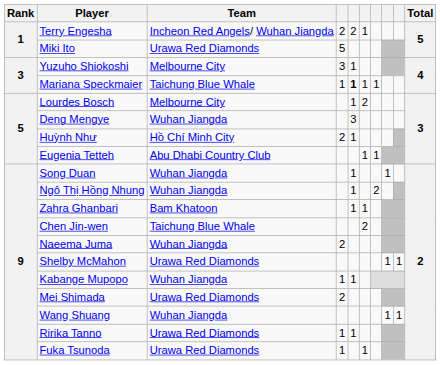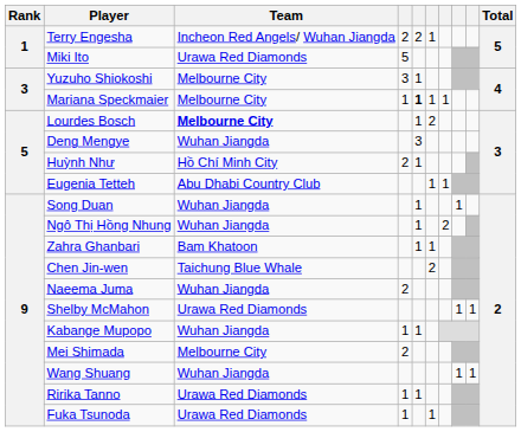 <table class="wikitable" style="text-align:center">
 <tr>
 <th>Rank</th>
 <th>Player</th>
 <th>Team</th>
 <th></th>
 <th></th>
 <th></th>
 <th></th>
 <th></th>
 <th></th>
 <th>Total</th>
 </tr>
 <tr>
 <th rowspan="2">1</th>
 <td align="left"> <a href='#'>Terry Engesha</a></td>
 <td align="left"> <a href='#'>Incheon Red Angels</a>/  <a href='#'>Wuhan Jiangda</a></td>
 <td>2</td>
 <td>2</td>
 <td>1</td>
 <td></td>
 <td></td>
 <td></td>
 <th rowspan="2">5</th>
 </tr>
 <tr>
 <td align="left"> <a href='#'>Miki Ito</a></td>
 <td align="left"> <a href='#'>Urawa Red Diamonds</a></td>
 <td>5</td>
 <td></td>
 <td></td>
 <td></td>
 <td colspan="2" style="background:silver;"></td>
 </tr>
 <tr>
 <th rowspan="2">3</th>
 <td align="left"> <a href='#'>Yuzuho Shiokoshi</a></td>
 <td align="left"> <a href='#'>Melbourne City</a></td>
 <td>3</td>
 <td>1</td>
 <td></td>
 <td></td>
 <td colspan="2" style="background:silver;"></td>
 <th rowspan="2">4</th>
 </tr>
 <tr>
 <td align="left"> <a href='#'>Mariana Speckmaier</a></td>
-<td align="left"> <a href='#'>Taichung Blue Whale</a></td>
+<td align="left"> <a href='#'>Melbourne City</a></td>
 <td>1</td>
 <td><strong>1</strong></td>
 <td>1</td>
 <td>1</td>
 <td></td>
 <td></td>
 </tr>
 <tr>
 <th rowspan="4">5</th>
 <td align="left"> <a href='#'>Lourdes Bosch</a></td>
-<td align="left"> <a href='#'>Melbourne City</a></td>
+<td align="left"><strong> <a href='#'>Melbourne City</a></strong></td>
 <td></td>
 <td>1</td>
 <td>2</td>
 <td></td>
 <td></td>
 <td></td>
 <th rowspan="4">3</th>
 </tr>
 <tr>
 <td align="left"> <a href='#'>Deng Mengye</a></td>
 <td align="left"> <a href='#'>Wuhan Jiangda</a></td>
 <td></td>
 <td>3</td>
 <td></td>
 <td></td>
 <td></td>
 <td></td>
 </tr>
 <tr>
 <td align="left"> <a href='#'>Huỳnh Như</a></td>
 <td align="left"> <a href='#'>Hồ Chí Minh City</a></td>
 <td>2</td>
 <td>1</td>
 <td></td>
 <td></td>
 <td></td>
 <td style="background:silver;"></td>
 </tr>
 <tr>
 <td align="left"> <a href='#'>Eugenia Tetteh</a></td>
 <td align="left"> <a href='#'>Abu Dhabi Country Club</a></td>
 <td></td>
 <td></td>
 <td>1</td>
 <td>1</td>
 <td colspan="2" style="background:silver;"></td>
 </tr>
 <tr>
 <th rowspan="11">9</th>
 <td align="left"> <a href='#'>Song Duan</a></td>
 <td align="left"> <a href='#'>Wuhan Jiangda</a></td>
 <td></td>
 <td>1</td>
 <td></td>
 <td></td>
 <td>1</td>
 <td></td>
 <th rowspan="11">2</th>
 </tr>
 <tr>
 <td align="left"> <a href='#'>Ngô Thị Hồng Nhung</a></td>
 <td align="left"> <a href='#'>Wuhan Jiangda</a></td>
 <td></td>
 <td>1</td>
 <td></td>
 <td>2</td>
 <td></td>
 <td style="background:silver;"></td>
 </tr>
 <tr>
 <td align="left"> <a href='#'>Zahra Ghanbari</a></td>
 <td align="left"> <a href='#'>Bam Khatoon</a></td>
 <td></td>
 <td>1</td>
 <td>1</td>
 <td></td>
 <td colspan="2" style="background:silver;"></td>
 </tr>
 <tr>
 <td align="left"> <a href='#'>Chen Jin-wen</a></td>
 <td align="left"> <a href='#'>Taichung Blue Whale</a></td>
 <td></td>
 <td></td>
 <td>2</td>
 <td></td>
 <td colspan="2" style="background:silver;"></td>
 </tr>
 <tr>
 <td align="left"> <a href='#'>Naeema Juma</a></td>
 <td align="left"> <a href='#'>Wuhan Jiangda</a></td>
 <td>2</td>
 <td></td>
 <td></td>
 <td></td>
 <td colspan="2" style="background:silver;"></td>
 </tr>
 <tr>
 <td align="left"> <a href='#'>Shelby McMahon</a></td>
 <td align="left"> <a href='#'>Urawa Red Diamonds</a></td>
 <td></td>
 <td></td>
 <td></td>
 <td></td>
 <td>1</td>
 <td>1</td>
 </tr>
 <tr>
 <td align="left"> <a href='#'>Kabange Mupopo</a></td>
 <td align="left"> <a href='#'>Wuhan Jiangda</a></td>
 <td>1</td>
 <td>1</td>
 <td></td>
 <td colspan="3" style="background:#dddddd;"></td>
 </tr>
 <tr>
 <td align="left"> <a href='#'>Mei Shimada</a></td>
-<td align="left"> <a href='#'>Urawa Red Diamonds</a></td>
+<td align="left"> <a href='#'>Melbourne City</a></td>
 <td>2</td>
 <td></td>
 <td></td>
 <td></td>
 <td colspan="2" style="background:silver;"></td>
 </tr>
 <tr>
 <td align="left"> <a href='#'>Wang Shuang</a></td>
 <td align="left"> <a href='#'>Wuhan Jiangda</a></td>
 <td></td>
 <td></td>
 <td></td>
 <td></td>
 <td>1</td>
 <td>1</td>
 </tr>
 <tr>
 <td align="left"> <a href='#'>Ririka Tanno</a></td>
 <td align="left"> <a href='#'>Urawa Red Diamonds</a></td>
 <td>1</td>
 <td>1</td>
 <td></td>
 <td></td>
 <td colspan="2" style="background:silver;"></td>
 </tr>
 <tr>
 <td align="left"> <a href='#'>Fuka Tsunoda</a></td>
 <td align="left"> <a href='#'>Urawa Red Diamonds</a></td>
 <td>1</td>
 <td></td>
 <td>1</td>
 <td></td>
 <td colspan="2" style="background:silver;"></td>
 </tr>
 </table>
